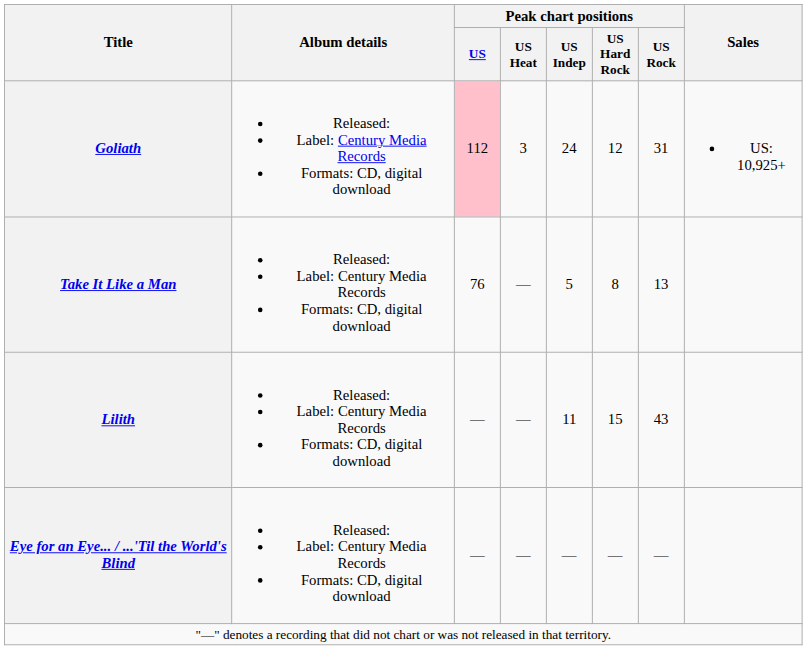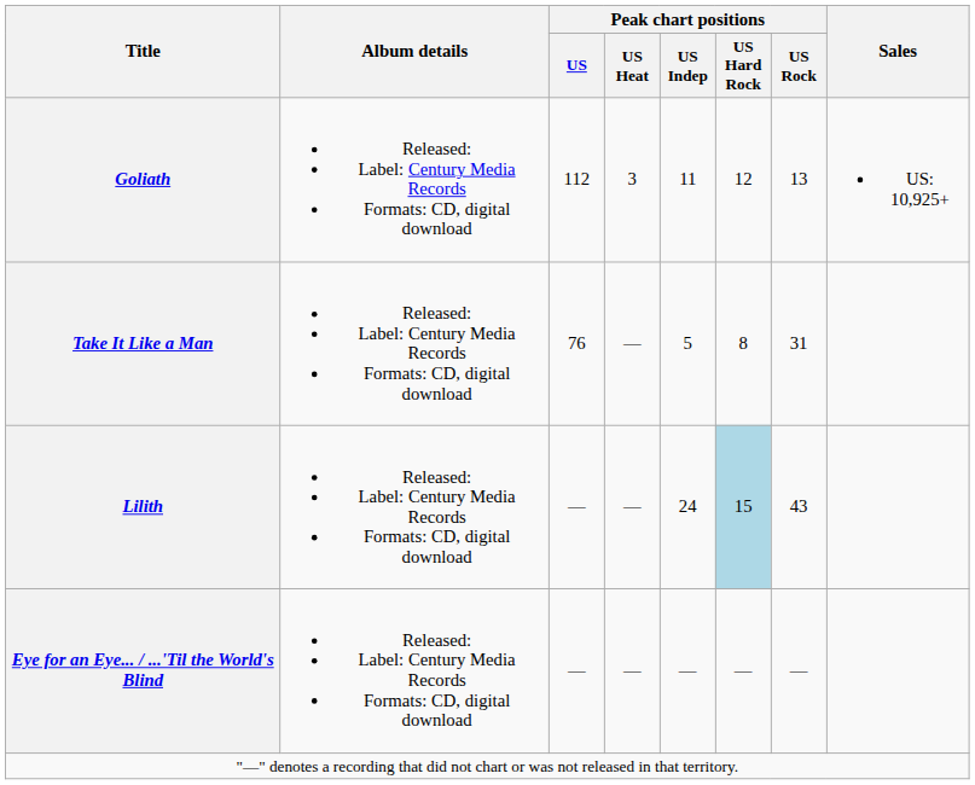 <table class="wikitable plainrowheaders" style="text-align:center;">
 <tr>
 <th scope="col" rowspan="2" style="width:15em;">Title</th>
 <th scope="col" rowspan="2">Album details</th>
 <th scope="col" colspan="5">Peak chart positions</th>
 <th scope="col" rowspan="2">Sales</th>
 </tr>
 <tr>
 <th scope="col" style="width:3em;font-size:90%;"><a href='#'>US</a><br></th>
 <th scope="col" style="width:3em;font-size:90%;">US Heat<br></th>
 <th scope="col" style="width:3em;font-size:90%;">US Indep<br></th>
 <th scope="col" style="width:3em;font-size:90%;">US Hard Rock<br></th>
 <th scope="col" style="width:3em;font-size:90%;">US Rock<br></th>
 </tr>
 <tr>
 <th scope="row"><em><a href='#'>Goliath</a></em></th>
 <td><br><ul><li>Released: </li><li>Label: <a href='#'>Century Media Records</a></li><li>Formats: CD, digital download</li></ul></td>
-<td style="background: pink;">112</td>
+<td>112</td>
 <td>3</td>
-<td>24</td>
+<td>11</td>
 <td>12</td>
-<td>31</td>
+<td>13</td>
 <td><br><ul><li>US: 10,925+</li></ul></td>
 </tr>
 <tr>
 <th scope="row"><em><a href='#'>Take It Like a Man</a></em></th>
 <td><br><ul><li>Released: </li><li>Label: Century Media Records</li><li>Formats: CD, digital download</li></ul></td>
 <td>76</td>
 <td>—</td>
 <td>5</td>
 <td>8</td>
-<td>13</td>
+<td>31</td>
 <td></td>
 </tr>
 <tr>
 <th scope="row"><em><a href='#'>Lilith</a></em></th>
 <td><br><ul><li>Released: </li><li>Label: Century Media Records</li><li>Formats: CD, digital download</li></ul></td>
 <td>—</td>
 <td>—</td>
-<td>11</td>
-<td>15</td>
+<td>24</td>
+<td style="background: lightblue;">15</td>
 <td>43</td>
 <td></td>
 </tr>
 <tr>
 <th scope="row"><em><a href='#'>Eye for an Eye... / ...'Til the World's Blind</a></em></th>
 <td><br><ul><li>Released: </li><li>Label: Century Media Records</li><li>Formats: CD, digital download</li></ul></td>
 <td>—</td>
 <td>—</td>
 <td>—</td>
 <td>—</td>
 <td>—</td>
 <td></td>
 </tr>
 <tr>
 <td colspan="10" style="font-size:90%">"—" denotes a recording that did not chart or was not released in that territory.</td>
 </tr>
 </table>
